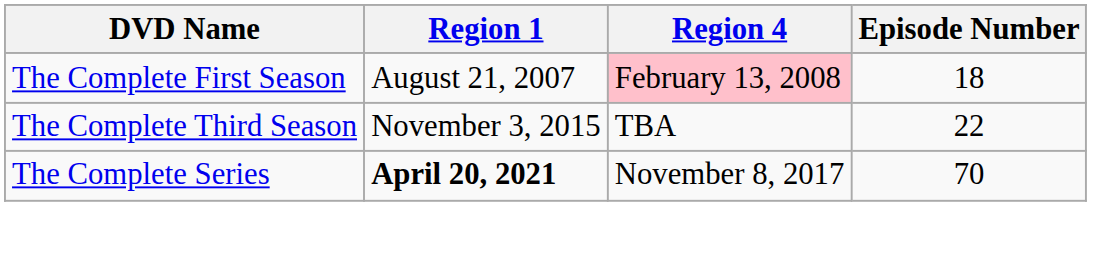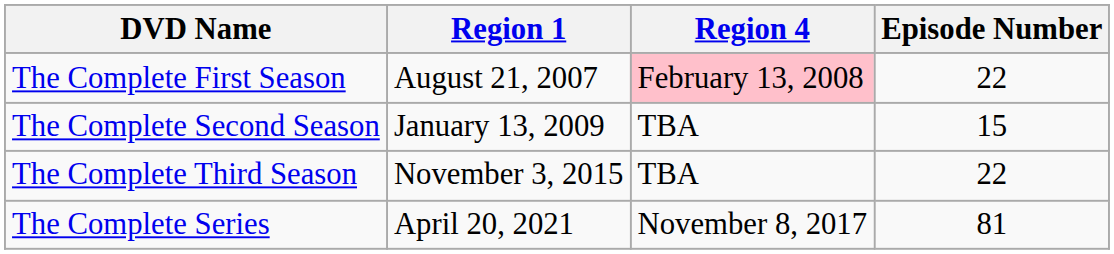 <table class="wikitable">
 <tr>
 <th>DVD Name</th>
 <th><a href='#'>Region 1</a></th>
 <th><a href='#'>Region 4</a></th>
 <th>Episode Number</th>
 </tr>
 <tr>
 <td><a href='#'>The Complete First Season</a></td>
 <td>August 21, 2007</td>
 <td style="background: pink;">February 13, 2008</td>
-<td align="center">18</td>
+<td align="center">22</td>
+</tr>
+<tr>
+<td><a href='#'>The Complete Second Season</a></td>
+<td>January 13, 2009</td>
+<td>TBA</td>
+<td align="center">15</td>
 </tr>
 <tr>
 <td><a href='#'>The Complete Third Season</a></td>
 <td>November 3, 2015</td>
 <td>TBA</td>
 <td align="center">22</td>
 </tr>
 <tr>
 <td><a href='#'>The Complete Series</a></td>
-<td><strong>April 20, 2021</strong></td>
+<td>April 20, 2021</td>
 <td>November 8, 2017</td>
-<td align="center">70</td>
+<td align="center">81</td>
 </tr>
 </table>
